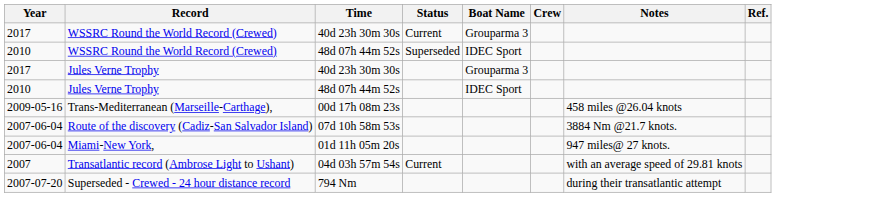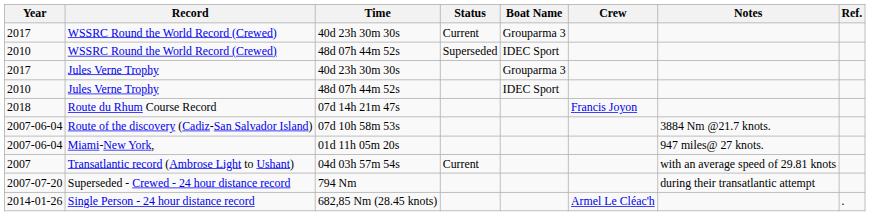 <table class="wikitable alternance">
 <tr>
 <th>Year</th>
 <th>Record</th>
 <th>Time</th>
 <th>Status</th>
 <th>Boat Name</th>
 <th>Crew</th>
 <th>Notes</th>
 <th>Ref.</th>
 </tr>
 <tr>
 <td>2017</td>
 <td><a href='#'>WSSRC Round the World Record (Crewed)</a></td>
 <td>40d 23h 30m 30s</td>
 <td>Current</td>
 <td>Grouparma 3</td>
 <td></td>
 <td></td>
 <td></td>
 </tr>
 <tr>
 <td>2010</td>
 <td><a href='#'>WSSRC Round the World Record (Crewed)</a></td>
 <td>48d 07h 44m 52s</td>
 <td>Superseded</td>
 <td>IDEC Sport</td>
 <td></td>
 <td></td>
 <td></td>
 </tr>
 <tr>
 <td>2017</td>
 <td><a href='#'>Jules Verne Trophy</a></td>
 <td>40d 23h 30m 30s</td>
 <td></td>
 <td>Grouparma 3</td>
 <td></td>
 <td></td>
 <td></td>
 </tr>
 <tr>
 <td>2010</td>
 <td><a href='#'>Jules Verne Trophy</a></td>
 <td>48d 07h 44m 52s</td>
 <td></td>
 <td>IDEC Sport</td>
 <td></td>
 <td></td>
 <td></td>
 </tr>
 <tr>
-<td>2009-05-16</td>
-<td>Trans-Mediterranean (<a href='#'>Marseille</a>-<a href='#'>Carthage</a>),</td>
-<td>00d 17h 08m 23s</td>
+<td>2018</td>
+<td><a href='#'>Route du Rhum</a> Course Record</td>
+<td>07d 14h 21m 47s</td>
 <td></td>
 <td></td>
+<td><a href='#'>Francis Joyon</a></td>
 <td></td>
-<td>458 miles @26.04 knots</td>
 <td></td>
 </tr>
 <tr>
 <td>2007-06-04</td>
 <td><a href='#'>Route of the discovery</a> (<a href='#'>Cadiz</a>-<a href='#'>San Salvador Island</a>)</td>
 <td>07d 10h 58m 53s</td>
 <td></td>
 <td></td>
 <td></td>
 <td>3884 Nm @21.7 knots.</td>
 <td></td>
 </tr>
 <tr>
 <td>2007-06-04</td>
 <td><a href='#'>Miami</a>-<a href='#'>New York</a>,</td>
 <td>01d 11h 05m 20s</td>
 <td></td>
 <td></td>
 <td></td>
 <td>947 miles@ 27 knots.</td>
 <td></td>
 </tr>
 <tr>
 <td>2007</td>
 <td><a href='#'>Transatlantic record</a> (<a href='#'>Ambrose Light</a> to <a href='#'>Ushant</a>)</td>
 <td>04d 03h 57m 54s</td>
 <td>Current</td>
 <td></td>
 <td></td>
 <td>with an average speed of 29.81 knots</td>
 <td></td>
 </tr>
 <tr>
 <td>2007-07-20</td>
 <td>Superseded - <a href='#'>Crewed - 24 hour distance record</a></td>
 <td>794 Nm</td>
 <td></td>
 <td></td>
 <td></td>
 <td>during their transatlantic attempt</td>
 <td></td>
 </tr>
+<tr>
+<td>2014-01-26</td>
+<td><a href='#'>Single Person - 24 hour distance record</a></td>
+<td>682,85 Nm  (28.45 knots)</td>
+<td></td>
+<td></td>
+<td><a href='#'>Armel Le Cléac'h</a></td>
+<td></td>
+<td>.</td>
+</tr>
 </table>
